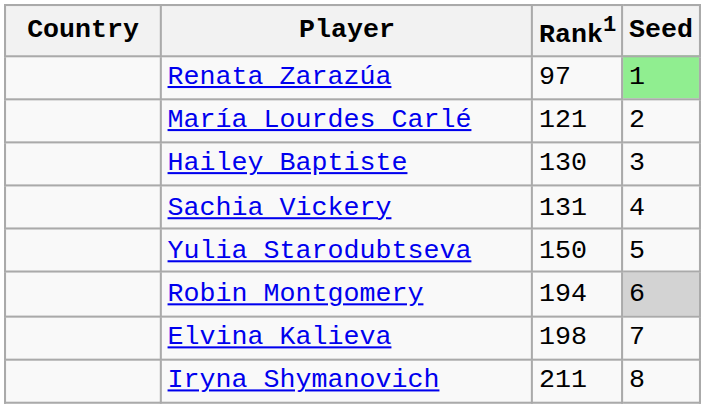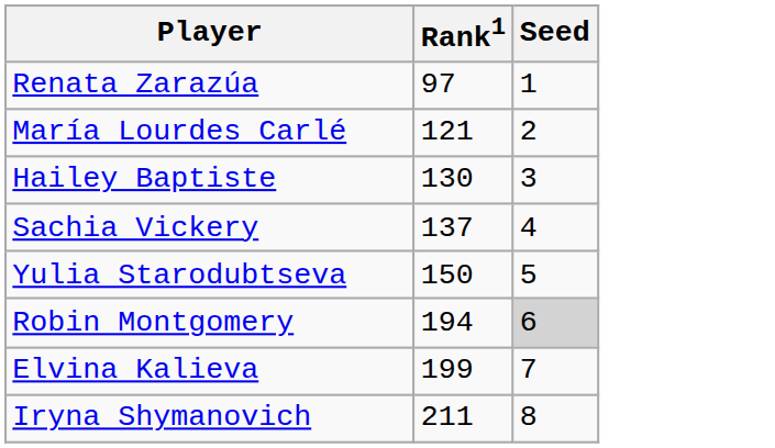 <table class="sortable wikitable">
 <tr>
-<th width="70">Country</th>
 <th width="175">Player</th>
 <th>Rank<sup>1</sup></th>
 <th>Seed</th>
 </tr>
 <tr>
-<td></td>
 <td><a href='#'>Renata Zarazúa</a></td>
 <td>97</td>
-<td style="background: lightgreen;">1</td>
+<td>1</td>
 </tr>
 <tr>
-<td></td>
 <td><a href='#'>María Lourdes Carlé</a></td>
 <td>121</td>
 <td>2</td>
 </tr>
 <tr>
-<td></td>
 <td><a href='#'>Hailey Baptiste</a></td>
 <td>130</td>
 <td>3</td>
 </tr>
 <tr>
-<td></td>
 <td><a href='#'>Sachia Vickery</a></td>
-<td>131</td>
+<td>137</td>
 <td>4</td>
 </tr>
 <tr>
-<td></td>
 <td><a href='#'>Yulia Starodubtseva</a></td>
 <td>150</td>
 <td>5</td>
 </tr>
 <tr>
-<td></td>
 <td><a href='#'>Robin Montgomery</a></td>
 <td>194</td>
 <td style="background: lightgrey;">6</td>
 </tr>
 <tr>
-<td></td>
 <td><a href='#'>Elvina Kalieva</a></td>
-<td>198</td>
+<td>199</td>
 <td>7</td>
 </tr>
 <tr>
-<td></td>
 <td><a href='#'>Iryna Shymanovich</a></td>
 <td>211</td>
 <td>8</td>
 </tr>
 </table>
